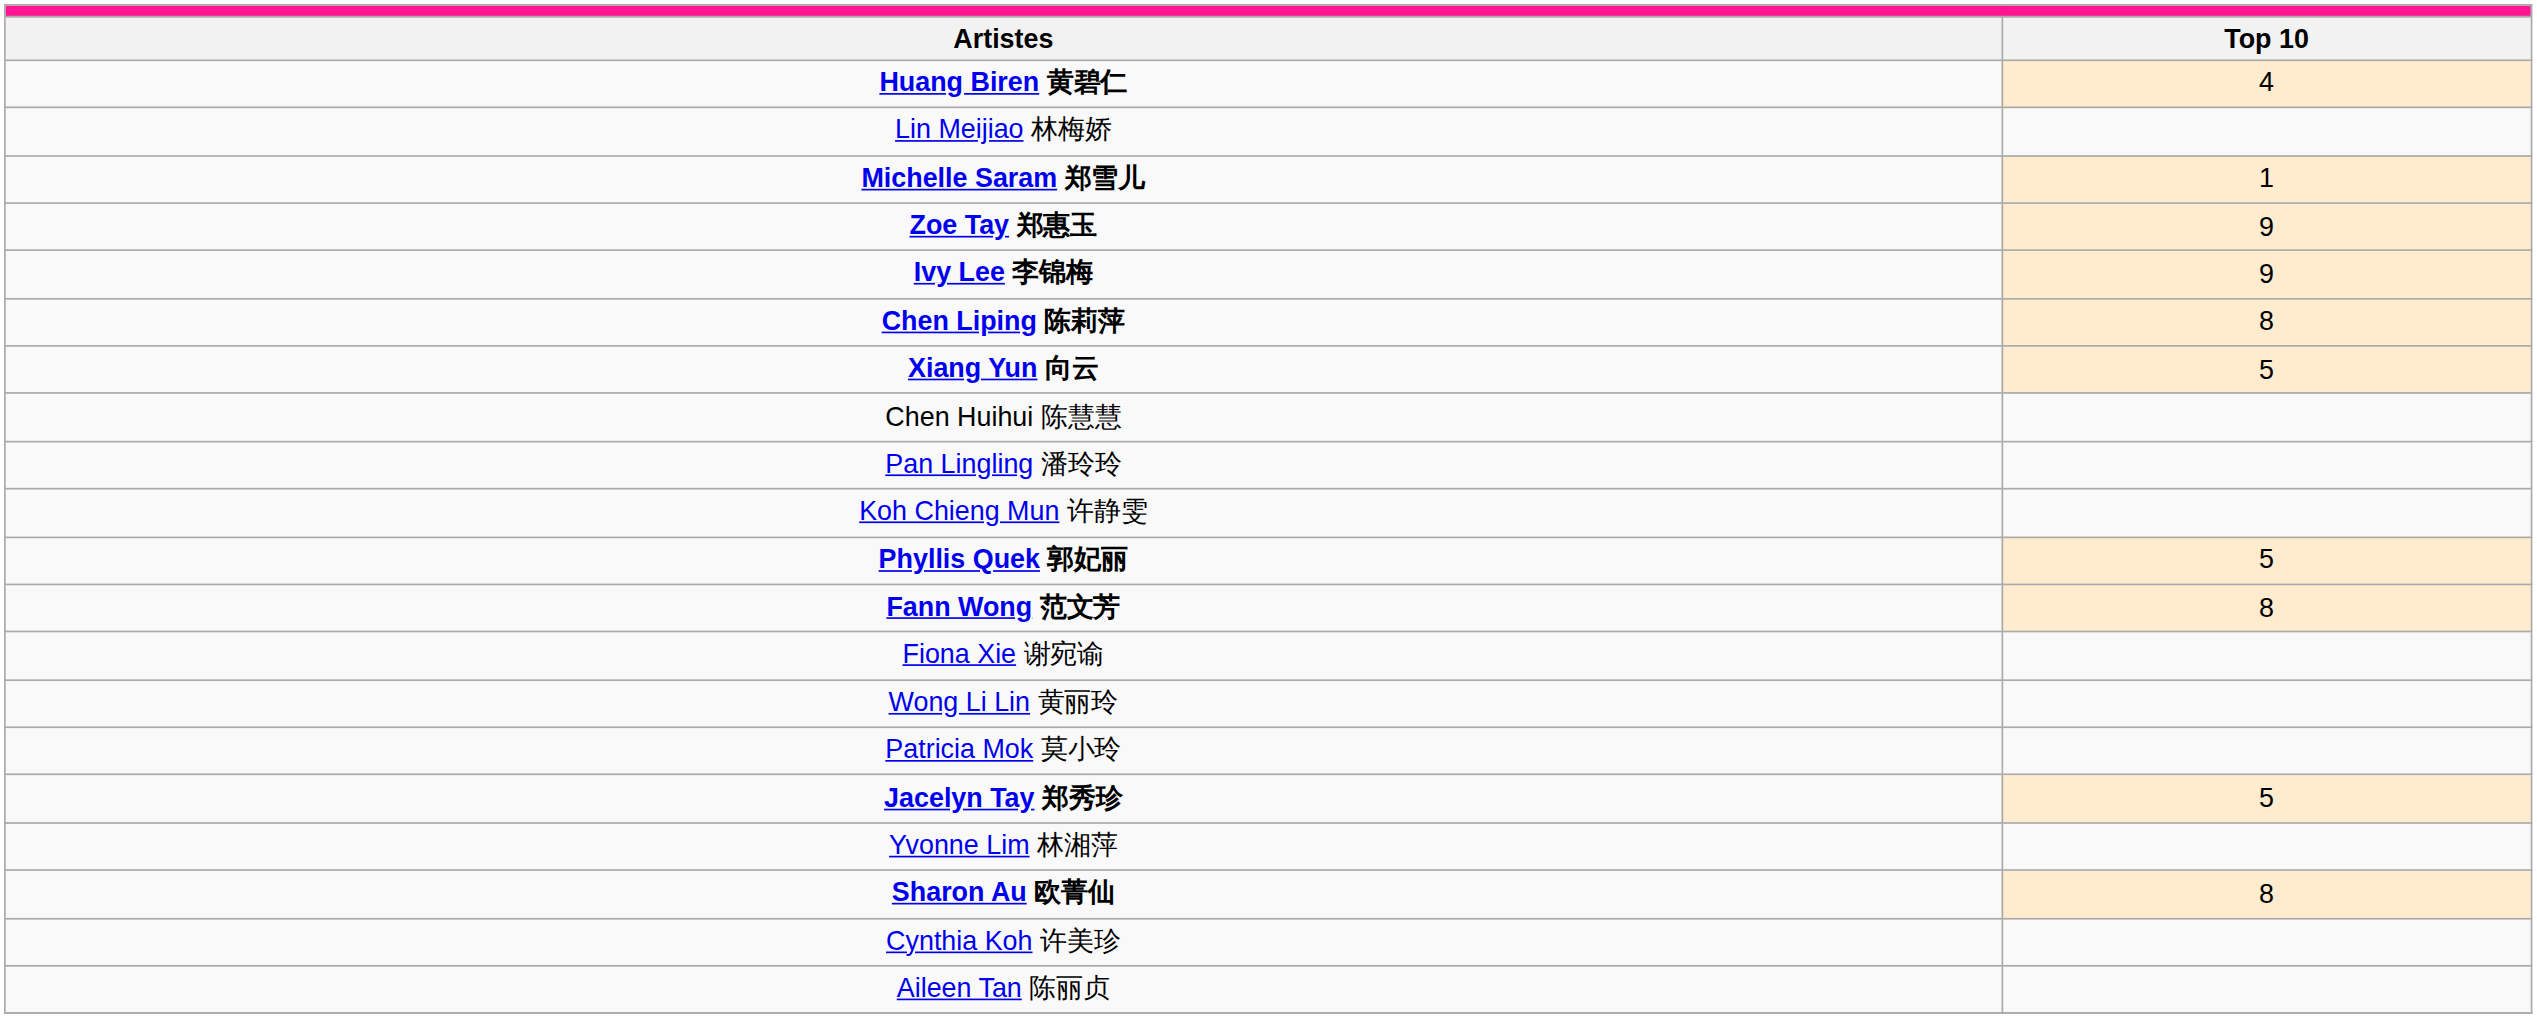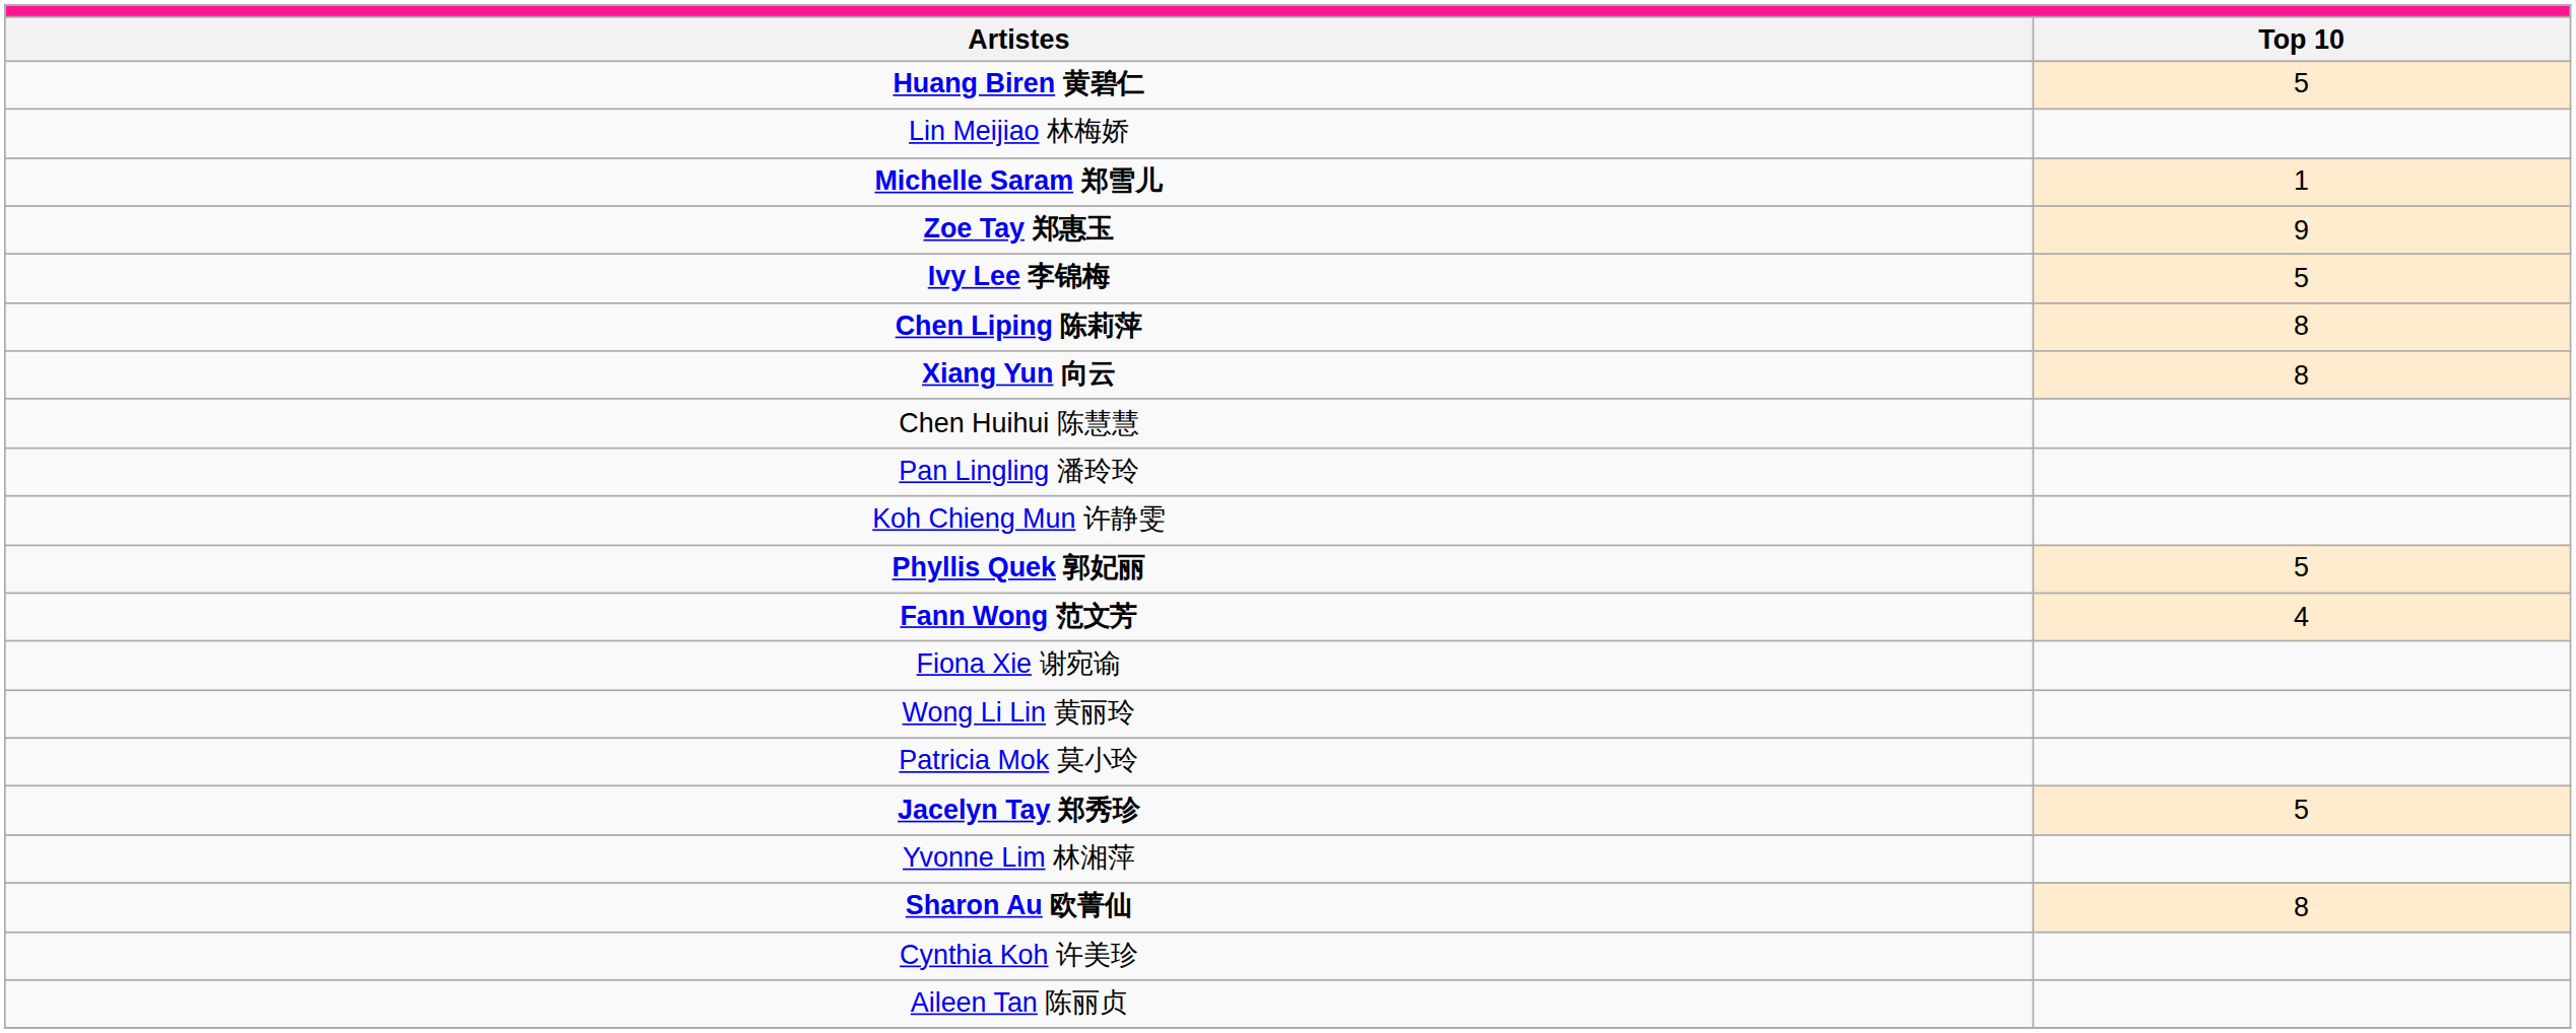 <table class="wikitable" style="width:95%">
 <tr bgcolor="#bebebe">
 <td colspan=5 data-sort-value="ω" style="background-color:#FF1493; font-weight:bold; text-align:center;"></td>
 </tr>
 <tr>
 <th width="4%">Artistes</th>
 <th width="1%">Top 10</th>
 </tr>
 <tr>
 <td align="center"><strong><a href='#'>Huang Biren</a> 黄碧仁</strong></td>
-<td style="background:#FFEBCD; text-align:center;">4</td>
+<td style="background:#FFEBCD; text-align:center;">5</td>
 </tr>
 <tr>
 <td align="center"><a href='#'>Lin Meijiao</a> 林梅娇</td>
 <td></td>
 </tr>
 <tr>
 <td align="center"><strong><a href='#'>Michelle Saram</a> 郑雪儿</strong></td>
 <td style="background:#FFEBCD; text-align:center;">1</td>
 </tr>
 <tr>
 <td align="center"><strong><a href='#'>Zoe Tay</a> 郑惠玉</strong></td>
 <td style="background:#FFEBCD; text-align:center;">9</td>
 </tr>
 <tr>
 <td align="center"><strong><a href='#'>Ivy Lee</a> 李锦梅</strong></td>
-<td style="background:#FFEBCD; text-align:center;">9</td>
+<td style="background:#FFEBCD; text-align:center;">5</td>
 </tr>
 <tr>
 <td align="center"><strong><a href='#'>Chen Liping</a> 陈莉萍</strong></td>
 <td style="background:#FFEBCD; text-align:center;">8</td>
 </tr>
 <tr>
 <td align="center"><strong><a href='#'>Xiang Yun</a> 向云</strong></td>
-<td style="background:#FFEBCD; text-align:center;">5</td>
+<td style="background:#FFEBCD; text-align:center;">8</td>
 </tr>
 <tr>
 <td align="center">Chen Huihui 陈慧慧</td>
 <td></td>
 </tr>
 <tr>
 <td align="center"><a href='#'>Pan Lingling</a> 潘玲玲</td>
 <td></td>
 </tr>
 <tr>
 <td align="center"><a href='#'>Koh Chieng Mun</a> 许静雯</td>
 <td></td>
 </tr>
 <tr>
 <td align="center"><strong><a href='#'>Phyllis Quek</a> 郭妃丽</strong></td>
 <td style="background:#FFEBCD; text-align:center;">5</td>
 </tr>
 <tr>
 <td align="center"><strong><a href='#'>Fann Wong</a> 范文芳</strong></td>
-<td style="background:#FFEBCD; text-align:center;">8</td>
+<td style="background:#FFEBCD; text-align:center;">4</td>
 </tr>
 <tr>
 <td align="center"><a href='#'>Fiona Xie</a> 谢宛谕</td>
 <td></td>
 </tr>
 <tr>
 <td align="center"><a href='#'>Wong Li Lin</a> 黄丽玲</td>
 <td></td>
 </tr>
 <tr>
 <td align="center"><a href='#'>Patricia Mok</a> 莫小玲</td>
 <td></td>
 </tr>
 <tr>
 <td align="center"><strong><a href='#'>Jacelyn Tay</a> 郑秀珍</strong></td>
 <td style="background:#FFEBCD; text-align:center;">5</td>
 </tr>
 <tr>
 <td align="center"><a href='#'>Yvonne Lim</a> 林湘萍</td>
 <td></td>
 </tr>
 <tr>
 <td align="center"><strong><a href='#'>Sharon Au</a> 欧菁仙</strong></td>
 <td style="background:#FFEBCD; text-align:center;">8</td>
 </tr>
 <tr>
 <td align="center"><a href='#'>Cynthia Koh</a> 许美珍</td>
 <td></td>
 </tr>
 <tr>
 <td align="center"><a href='#'>Aileen Tan</a> 陈丽贞</td>
 <td></td>
 </tr>
 <tr>
 </tr>
 </table>
